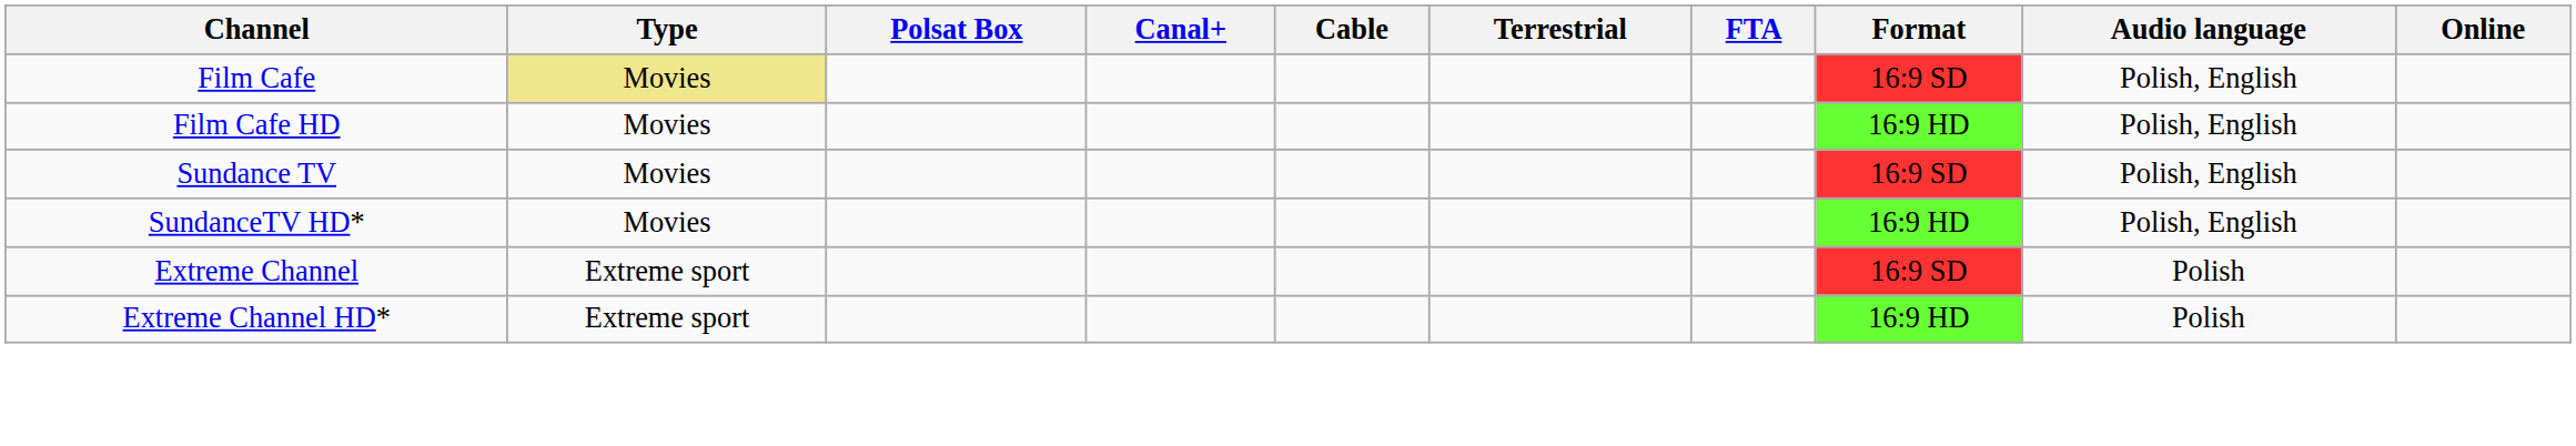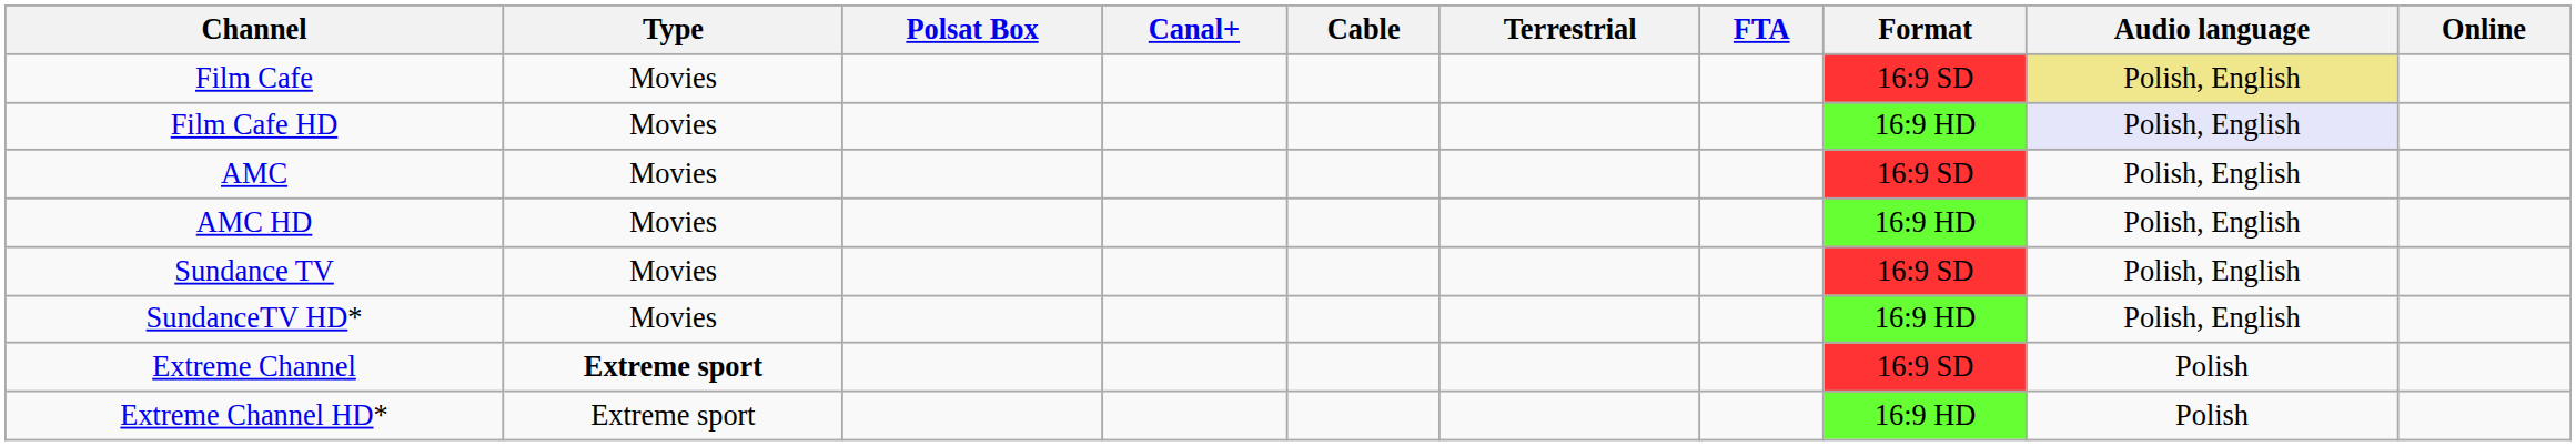 <table class="wikitable sortable" width="100%" style="text-align:center; font-size: 90%">
 <tr>
 <th>Channel</th>
 <th>Type</th>
 <th><a href='#'>Polsat Box</a></th>
 <th><a href='#'>Canal+</a></th>
 <th>Cable</th>
 <th>Terrestrial</th>
 <th><a href='#'>FTA</a></th>
 <th>Format</th>
 <th>Audio language</th>
 <th>Online</th>
 </tr>
 <tr>
 <td><a href='#'>Film Cafe</a></td>
-<td style="background: khaki;">Movies</td>
+<td>Movies</td>
+<td></td>
+<td></td>
+<td></td>
+<td></td>
+<td></td>
+<td bgcolor=#f33>16:9 SD</td>
+<td style="background: khaki;">Polish, English</td>
+<td></td>
+</tr>
+<tr>
+<td><a href='#'>Film Cafe HD</a></td>
+<td>Movies</td>
+<td></td>
+<td></td>
+<td></td>
+<td></td>
+<td></td>
+<td bgcolor="#6f3">16:9 HD</td>
+<td style="background: lavender;">Polish, English</td>
+<td></td>
+</tr>
+<tr>
+<td><a href='#'>AMC</a></td>
+<td>Movies</td>
 <td></td>
 <td></td>
 <td></td>
 <td></td>
 <td></td>
 <td bgcolor=#f33>16:9 SD</td>
 <td>Polish, English</td>
 <td></td>
 </tr>
 <tr>
-<td><a href='#'>Film Cafe HD</a></td>
+<td><a href='#'>AMC HD</a></td>
 <td>Movies</td>
 <td></td>
 <td></td>
 <td></td>
 <td></td>
 <td></td>
 <td bgcolor="#6f3">16:9 HD</td>
 <td>Polish, English</td>
 <td></td>
 </tr>
 <tr>
 <td><a href='#'>Sundance TV</a></td>
 <td>Movies</td>
 <td></td>
 <td></td>
 <td></td>
 <td></td>
 <td></td>
 <td bgcolor=#f33>16:9 SD</td>
 <td>Polish, English</td>
 <td></td>
 </tr>
 <tr>
 <td><a href='#'>SundanceTV HD</a>*</td>
 <td>Movies</td>
 <td></td>
 <td></td>
 <td></td>
 <td></td>
 <td></td>
 <td bgcolor="#6f3">16:9 HD</td>
 <td>Polish, English</td>
 <td></td>
 </tr>
 <tr>
 <td><a href='#'>Extreme Channel</a></td>
-<td>Extreme sport</td>
+<td><strong>Extreme sport</strong></td>
 <td></td>
 <td></td>
 <td></td>
 <td></td>
 <td></td>
 <td bgcolor=#f33>16:9 SD</td>
 <td>Polish</td>
 <td></td>
 </tr>
 <tr>
 <td><a href='#'>Extreme Channel HD</a>*</td>
 <td>Extreme sport</td>
 <td></td>
 <td></td>
 <td></td>
 <td></td>
 <td></td>
 <td bgcolor="#6f3">16:9 HD</td>
 <td>Polish</td>
 <td></td>
 </tr>
 </table>
